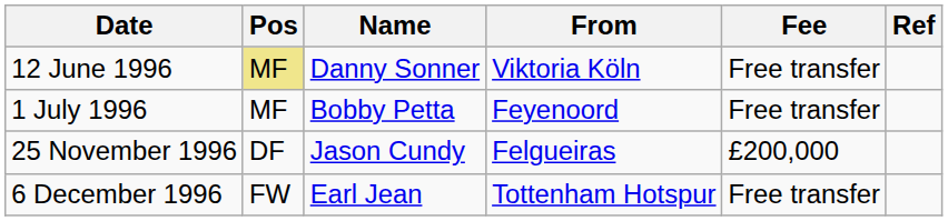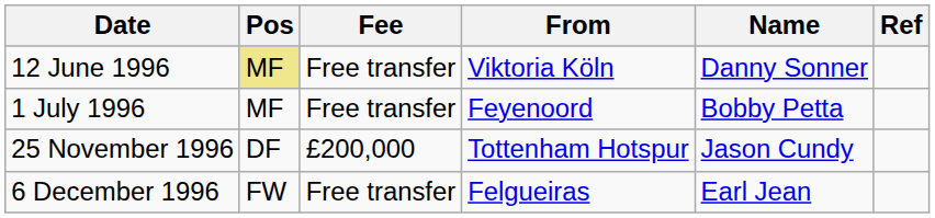 <table class="wikitable">
 <tr>
 <th>Date</th>
 <th>Pos</th>
+<th>Fee</th>
+<th>From</th>
 <th>Name</th>
-<th>From</th>
-<th>Fee</th>
 <th>Ref</th>
 </tr>
 <tr>
 <td>12 June 1996</td>
 <td style="background: khaki;">MF</td>
+<td>Free transfer</td>
+<td> <a href='#'>Viktoria Köln</a></td>
 <td> <a href='#'>Danny Sonner</a></td>
-<td> <a href='#'>Viktoria Köln</a></td>
-<td>Free transfer</td>
 <td></td>
 </tr>
 <tr>
 <td>1 July 1996</td>
 <td>MF</td>
+<td>Free transfer</td>
+<td> <a href='#'>Feyenoord</a></td>
 <td> <a href='#'>Bobby Petta</a></td>
-<td> <a href='#'>Feyenoord</a></td>
-<td>Free transfer</td>
 <td></td>
 </tr>
 <tr>
 <td>25 November 1996</td>
 <td>DF</td>
+<td>£200,000</td>
+<td> <a href='#'>Tottenham Hotspur</a></td>
 <td> <a href='#'>Jason Cundy</a></td>
-<td> <a href='#'>Felgueiras</a></td>
-<td>£200,000</td>
 <td></td>
 </tr>
 <tr>
 <td>6 December 1996</td>
 <td>FW</td>
+<td>Free transfer</td>
+<td> <a href='#'>Felgueiras</a></td>
 <td> <a href='#'>Earl Jean</a></td>
-<td> <a href='#'>Tottenham Hotspur</a></td>
-<td>Free transfer</td>
 <td></td>
 </tr>
 </table>
